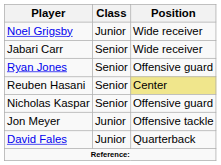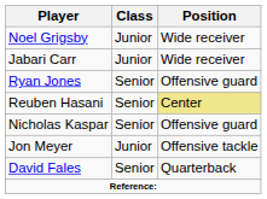 <table class="wikitable" border="1">
 <tr>
 <th>Player</th>
 <th>Class</th>
 <th>Position</th>
 </tr>
 <tr>
 <td><a href='#'>Noel Grigsby</a></td>
 <td>Junior</td>
 <td>Wide receiver</td>
 </tr>
 <tr>
 <td>Jabari Carr</td>
-<td>Senior</td>
+<td>Junior</td>
 <td>Wide receiver</td>
 </tr>
 <tr>
 <td><a href='#'>Ryan Jones</a></td>
 <td>Senior</td>
 <td>Offensive guard</td>
 </tr>
 <tr>
 <td>Reuben Hasani</td>
 <td>Senior</td>
 <td style="background: khaki;">Center</td>
 </tr>
 <tr>
 <td>Nicholas Kaspar</td>
 <td>Senior</td>
 <td>Offensive guard</td>
 </tr>
 <tr>
 <td>Jon Meyer</td>
 <td>Junior</td>
 <td>Offensive tackle</td>
 </tr>
 <tr>
 <td><a href='#'>David Fales</a></td>
-<td>Junior</td>
+<td>Senior</td>
 <td>Quarterback</td>
 </tr>
 <tr>
 <td colspan="3" style="font-size: 8pt" align="center"><strong>Reference:</strong></td>
 </tr>
 </table>
